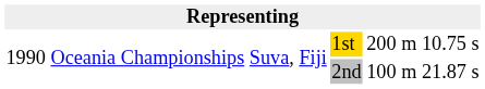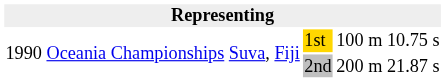 <table>
 <tr>
 <th bgcolor="#eeeeee" colspan="6">Representing </th>
 </tr>
 <tr>
 <td rowspan=2>1990</td>
 <td rowspan=2><a href='#'>Oceania Championships</a></td>
 <td rowspan=2><a href='#'>Suva</a>, <a href='#'>Fiji</a></td>
 <td bgcolor=gold>1st</td>
-<td>200 m</td>
+<td>100 m</td>
 <td>10.75 s</td>
 </tr>
 <tr>
 <td bgcolor=silver>2nd</td>
-<td>100 m</td>
+<td>200 m</td>
 <td>21.87 s</td>
 </tr>
 </table>
